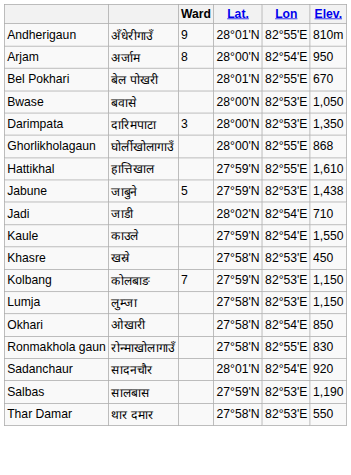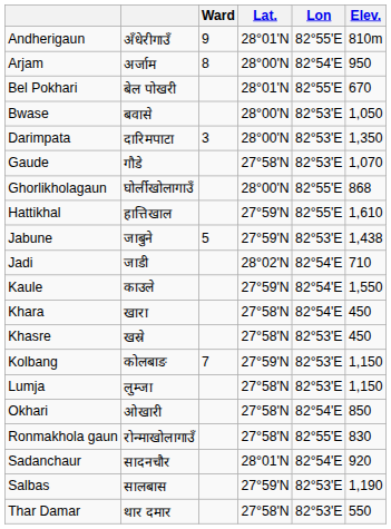 <table class="wikitable">
 <tr>
 <th></th>
 <th></th>
 <th>Ward</th>
 <th><a href='#'>Lat.</a></th>
 <th><a href='#'>Lon</a></th>
 <th><a href='#'>Elev.</a></th>
 </tr>
 <tr>
 <td>Andherigaun</td>
 <td>अँधेरीगाउँ</td>
 <td>9</td>
 <td>28°01'N</td>
 <td>82°55'E</td>
 <td> 810m</td>
 </tr>
 <tr>
 <td>Arjam</td>
 <td>अर्जाम</td>
 <td>8</td>
 <td>28°00'N</td>
 <td>82°54'E</td>
 <td> 950</td>
 </tr>
 <tr>
 <td>Bel Pokhari</td>
 <td>बेल पोखरी</td>
 <td></td>
 <td>28°01'N</td>
 <td>82°55'E</td>
 <td> 670</td>
 </tr>
 <tr>
 <td>Bwase</td>
 <td>बवासे</td>
 <td></td>
 <td>28°00'N</td>
 <td>82°53'E</td>
 <td>1,050</td>
 </tr>
 <tr>
 <td>Darimpata</td>
 <td>दारिमपाटा</td>
 <td>3</td>
 <td>28°00'N</td>
 <td>82°53'E</td>
 <td>1,350</td>
 </tr>
 <tr>
+<td>Gaude</td>
+<td>गौडे</td>
+<td></td>
+<td>27°58'N</td>
+<td>82°53'E</td>
+<td>1,070</td>
+</tr>
+<tr>
 <td>Ghorlikholagaun</td>
 <td>घोर्लीखोलागाउँ</td>
 <td></td>
 <td>28°00'N</td>
 <td>82°55'E</td>
 <td> 868</td>
 </tr>
 <tr>
 <td>Hattikhal</td>
 <td>हात्तिखाल</td>
 <td></td>
 <td>27°59'N</td>
 <td>82°55'E</td>
 <td>1,610</td>
 </tr>
 <tr>
 <td>Jabune</td>
 <td>जाबुने</td>
 <td>5</td>
 <td>27°59'N</td>
 <td>82°53'E</td>
 <td>1,438</td>
 </tr>
 <tr>
 <td>Jadi</td>
 <td>जाडी</td>
 <td></td>
 <td>28°02'N</td>
 <td>82°54'E</td>
 <td> 710</td>
 </tr>
 <tr>
 <td>Kaule</td>
 <td>काउले</td>
 <td></td>
 <td>27°59'N</td>
 <td>82°54'E</td>
 <td>1,550</td>
+</tr>
+<tr>
+<td>Khara</td>
+<td>खारा</td>
+<td></td>
+<td>27°58'N</td>
+<td>82°54'E</td>
+<td> 450</td>
 </tr>
 <tr>
 <td>Khasre</td>
 <td>खस्रे</td>
 <td></td>
 <td>27°58'N</td>
 <td>82°53'E</td>
 <td> 450</td>
 </tr>
 <tr>
 <td>Kolbang</td>
 <td>कोलबाङ</td>
 <td>7</td>
 <td>27°59'N</td>
 <td>82°53'E</td>
 <td>1,150</td>
 </tr>
 <tr>
 <td>Lumja</td>
 <td>लुम्जा</td>
 <td></td>
 <td>27°58'N</td>
 <td>82°53'E</td>
 <td>1,150</td>
 </tr>
 <tr>
 <td>Okhari</td>
 <td>ओखारी</td>
 <td></td>
 <td>27°58'N</td>
 <td>82°54'E</td>
 <td> 850</td>
 </tr>
 <tr>
 <td>Ronmakhola gaun</td>
 <td>रोन्माखोलागाउँ</td>
 <td></td>
 <td>27°58'N</td>
 <td>82°55'E</td>
 <td> 830</td>
 </tr>
 <tr>
 <td>Sadanchaur</td>
 <td>सादनचौर</td>
 <td></td>
 <td>28°01'N</td>
 <td>82°54'E</td>
 <td> 920</td>
 </tr>
 <tr>
 <td>Salbas</td>
 <td>सालबास</td>
 <td></td>
 <td>27°59'N</td>
 <td>82°53'E</td>
 <td>1,190</td>
 </tr>
 <tr>
 <td>Thar Damar</td>
 <td>थार दमार</td>
 <td></td>
 <td>27°58'N</td>
 <td>82°53'E</td>
 <td> 550</td>
 </tr>
 </table>
